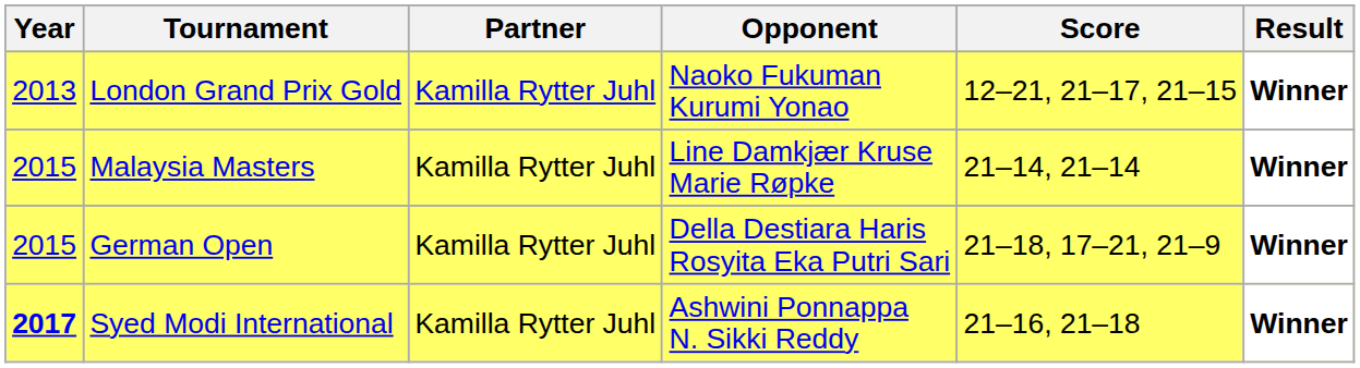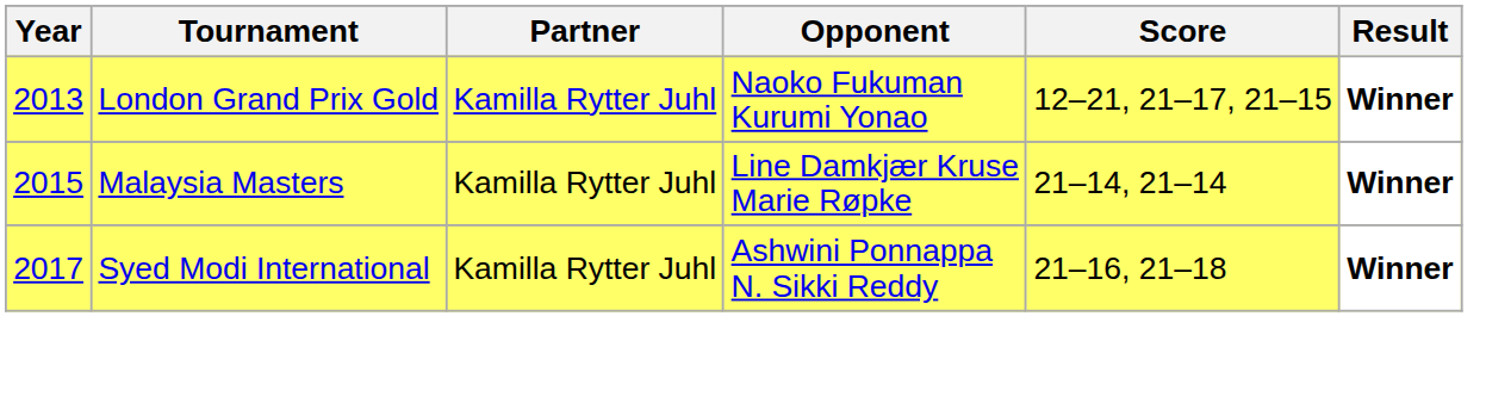 <table class="sortable wikitable" style="font-size: 90%;">
 <tr>
 <th>Year</th>
 <th>Tournament</th>
 <th>Partner</th>
 <th>Opponent</th>
 <th>Score</th>
 <th>Result</th>
 </tr>
 <tr style="background:#FFFF67">
 <td align="center"><a href='#'>2013</a></td>
 <td align="left"><a href='#'>London Grand Prix Gold</a></td>
 <td align="left"> <a href='#'>Kamilla Rytter Juhl</a></td>
 <td align="left"> <a href='#'>Naoko Fukuman</a> <br>  <a href='#'>Kurumi Yonao</a></td>
 <td align="left">12–21, 21–17, 21–15</td>
 <td style="text-align:left; background:white"> <strong>Winner</strong></td>
 </tr>
 <tr style="background:#FFFF67">
 <td align="center"><a href='#'>2015</a></td>
 <td align="left"><a href='#'>Malaysia Masters</a></td>
 <td align="left"> Kamilla Rytter Juhl</td>
 <td align="left"> <a href='#'>Line Damkjær Kruse</a> <br>  <a href='#'>Marie Røpke</a></td>
 <td align="left">21–14, 21–14</td>
 <td style="text-align:left; background:white"> <strong>Winner</strong></td>
 </tr>
 <tr style="background:#FFFF67">
-<td align="center"><a href='#'>2015</a></td>
-<td align="left"><a href='#'>German Open</a></td>
-<td align="left"> Kamilla Rytter Juhl</td>
-<td align="left"> <a href='#'>Della Destiara Haris</a> <br>  <a href='#'>Rosyita Eka Putri Sari</a></td>
-<td align="left">21–18, 17–21, 21–9</td>
-<td style="text-align:left; background:white"> <strong>Winner</strong></td>
-</tr>
-<tr style="background:#FFFF67">
-<td align="center"><strong><a href='#'>2017</a></strong></td>
+<td align="center"><a href='#'>2017</a></td>
 <td align="left"><a href='#'>Syed Modi International</a></td>
 <td align="left"> Kamilla Rytter Juhl</td>
 <td align="left"> <a href='#'>Ashwini Ponnappa</a> <br>  <a href='#'>N. Sikki Reddy</a></td>
 <td align="left">21–16, 21–18</td>
 <td style="text-align:left; background:white"> <strong>Winner</strong></td>
 </tr>
 </table>
